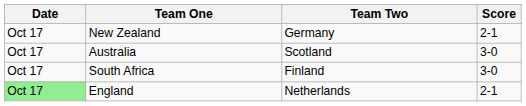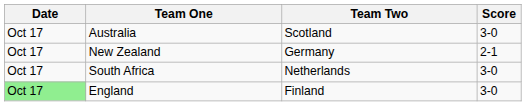 <table class="wikitable">
 <tr>
 <th width=100>Date</th>
 <th width=250>Team One</th>
 <th width=250>Team Two</th>
 <th width=50>Score</th>
 </tr>
 <tr>
 <td>Oct 17</td>
+<td> Australia</td>
+<td> Scotland</td>
+<td>3-0</td>
+</tr>
+<tr>
+<td>Oct 17</td>
 <td> New Zealand</td>
 <td> Germany</td>
 <td>2-1</td>
 </tr>
 <tr>
 <td>Oct 17</td>
-<td> Australia</td>
-<td> Scotland</td>
-<td>3-0</td>
-</tr>
-<tr>
-<td>Oct 17</td>
 <td> South Africa</td>
-<td> Finland</td>
+<td> Netherlands</td>
 <td>3-0</td>
 </tr>
 <tr>
 <td style="background: lightgreen;">Oct 17</td>
 <td> England</td>
-<td> Netherlands</td>
-<td>2-1</td>
+<td> Finland</td>
+<td>3-0</td>
 </tr>
 </table>
